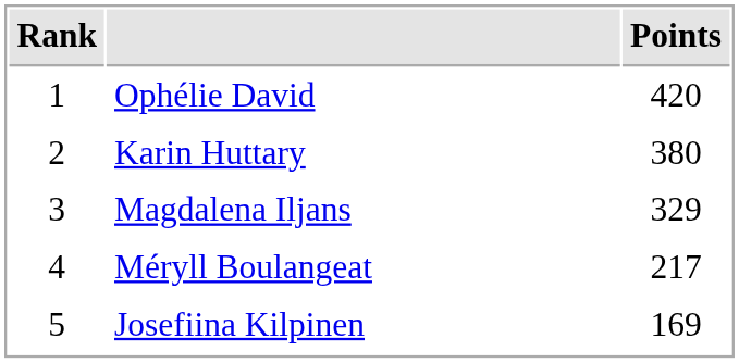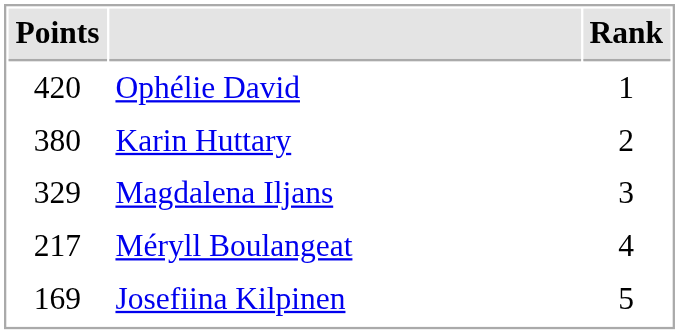 <table cellspacing="1" cellpadding="3" style="border:1px solid #AAAAAA;font-size:86%">
 <tr bgcolor="#E4E4E4">
+<th style="border-bottom:1px solid #AAAAAA" width=20>Points</th>
+<th style="border-bottom:1px solid #AAAAAA" width=200></th>
 <th style="border-bottom:1px solid #AAAAAA" width=10>Rank</th>
-<th style="border-bottom:1px solid #AAAAAA" width=200></th>
-<th style="border-bottom:1px solid #AAAAAA" width=20>Points</th>
 </tr>
 <tr>
+<td align=center>420</td>
+<td> <a href='#'>Ophélie David</a></td>
 <td align="center">1</td>
-<td> <a href='#'>Ophélie David</a></td>
-<td align=center>420</td>
 </tr>
 <tr>
+<td align=center>380</td>
+<td> <a href='#'>Karin Huttary</a></td>
 <td align="center">2</td>
-<td> <a href='#'>Karin Huttary</a></td>
-<td align=center>380</td>
 </tr>
 <tr>
+<td align=center>329</td>
+<td> <a href='#'>Magdalena Iljans</a></td>
 <td align="center">3</td>
-<td> <a href='#'>Magdalena Iljans</a></td>
-<td align=center>329</td>
 </tr>
 <tr>
+<td align=center>217</td>
+<td> <a href='#'>Méryll Boulangeat</a></td>
 <td align="center">4</td>
-<td> <a href='#'>Méryll Boulangeat</a></td>
-<td align=center>217</td>
 </tr>
 <tr>
+<td align=center>169</td>
+<td> <a href='#'>Josefiina Kilpinen</a></td>
 <td align="center">5</td>
-<td> <a href='#'>Josefiina Kilpinen</a></td>
-<td align=center>169</td>
 </tr>
 </table>
